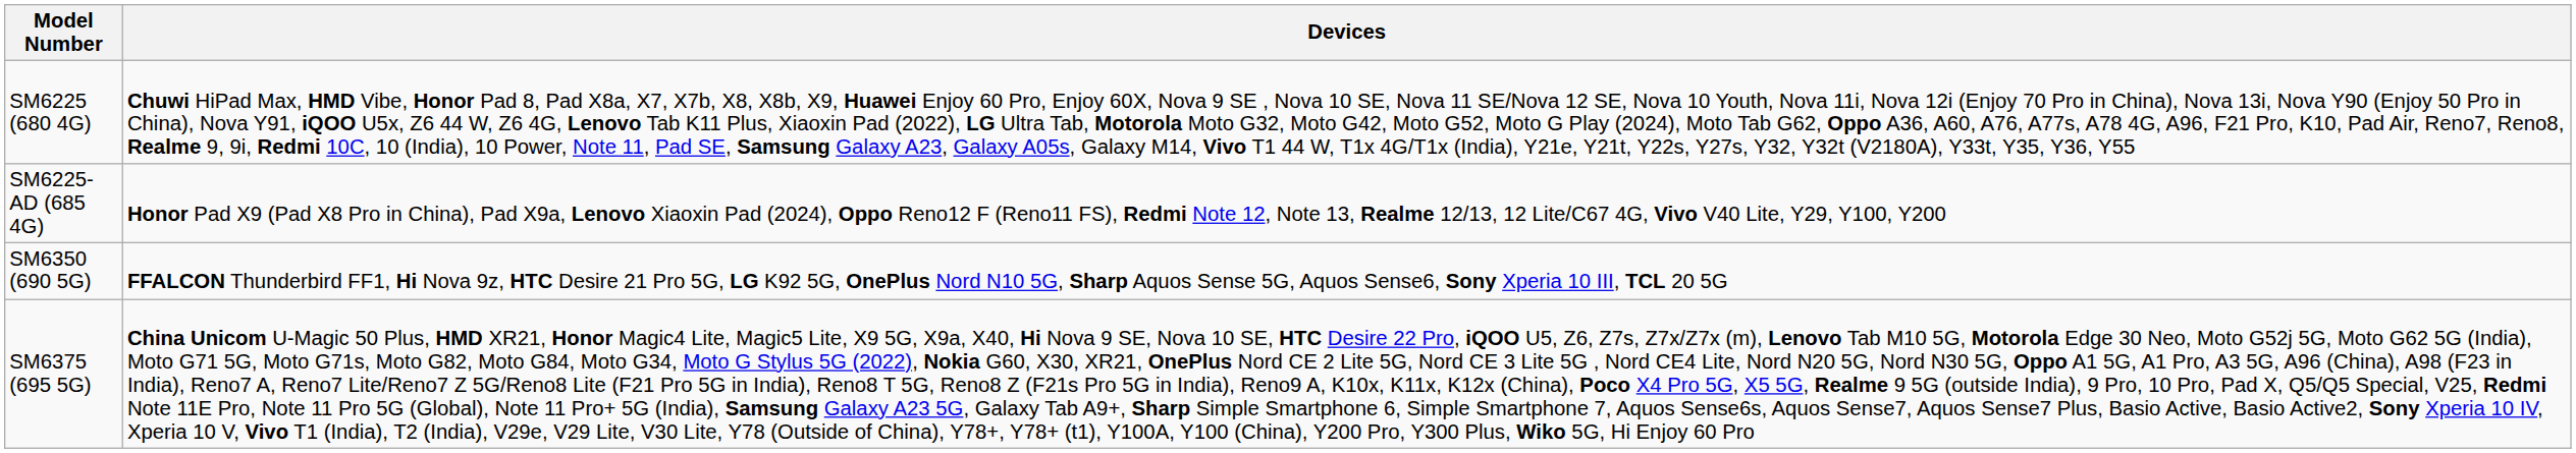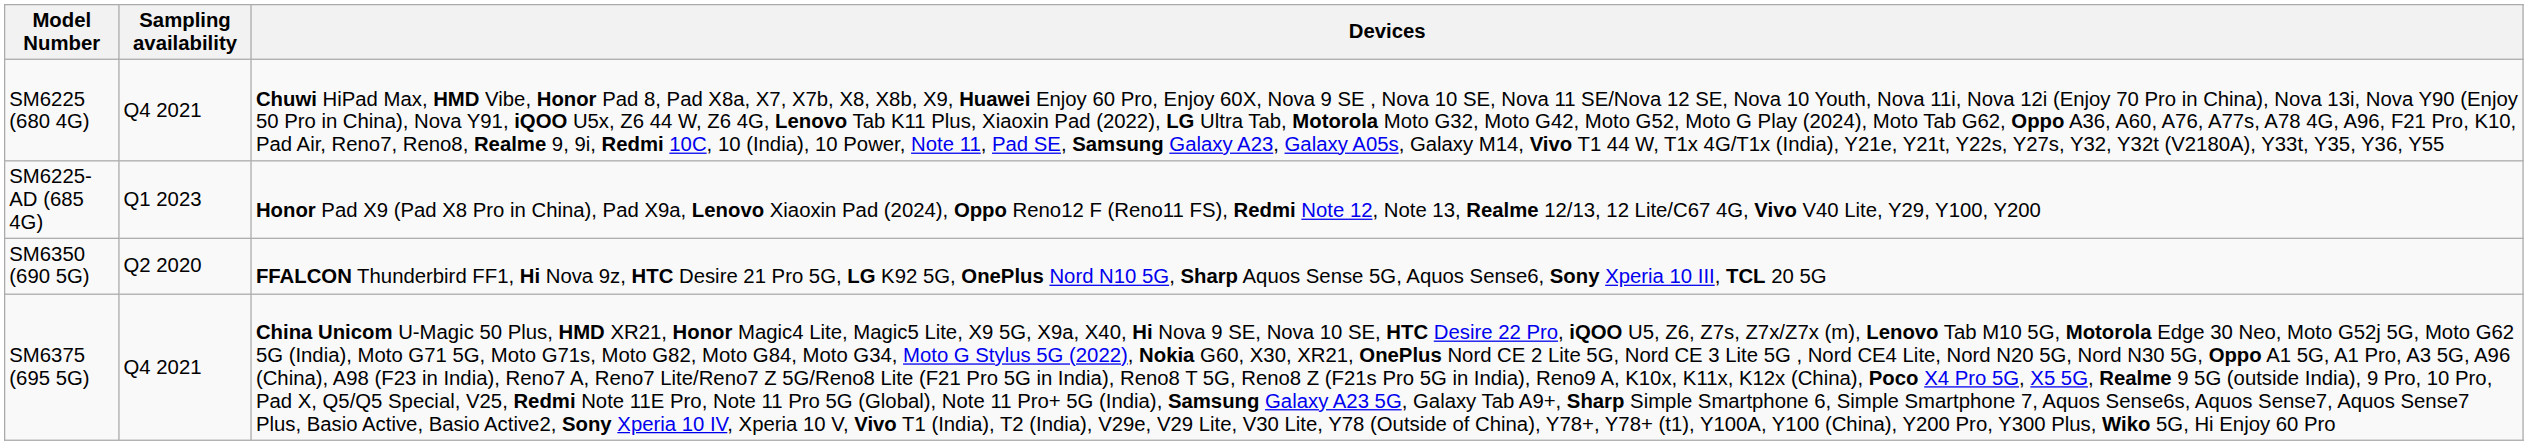 <table class="wikitable" style="width:100%">
 <tr>
 <th>Model Number</th>
+<th>Sampling availability</th>
 <th>Devices</th>
 </tr>
 <tr>
 <td>SM6225 (680 4G)</td>
+<td>Q4 2021</td>
 <td><br><strong>Chuwi</strong> HiPad Max, <strong>HMD</strong> Vibe, <strong>Honor</strong> Pad 8, Pad X8a, X7, X7b, X8, X8b, X9, <strong>Huawei</strong> Enjoy 60 Pro, Enjoy 60X, Nova 9 SE , Nova 10 SE, Nova 11 SE/Nova 12 SE, Nova 10 Youth, Nova 11i, Nova 12i (Enjoy 70 Pro in China), Nova 13i, Nova Y90 (Enjoy 50 Pro in China), Nova Y91, <strong>iQOO</strong> U5x, Z6 44 W, Z6 4G, <strong>Lenovo</strong> Tab K11 Plus, Xiaoxin Pad (2022), <strong>LG</strong> Ultra Tab, <strong>Motorola</strong> Moto G32, Moto G42, Moto G52, Moto G Play (2024), Moto Tab G62, <strong>Oppo</strong> A36, A60, A76, A77s, A78 4G, A96, F21 Pro, K10, Pad Air, Reno7, Reno8, <strong>Realme</strong> 9, 9i, <strong>Redmi</strong> <a href='#'>10C</a>, 10 (India), 10 Power, <a href='#'>Note 11</a>, <a href='#'>Pad SE</a>, <strong>Samsung</strong> <a href='#'>Galaxy A23</a>, <a href='#'>Galaxy A05s</a>, Galaxy M14, <strong>Vivo</strong> T1 44 W, T1x 4G/T1x (India), Y21e, Y21t, Y22s, Y27s, Y32, Y32t (V2180A), Y33t, Y35, Y36, Y55</td>
 </tr>
 <tr>
 <td>SM6225-AD (685 4G)</td>
+<td>Q1 2023</td>
 <td><br><strong>Honor</strong> Pad X9 (Pad X8 Pro in China), Pad X9a, <strong>Lenovo</strong> Xiaoxin Pad (2024), <strong>Oppo</strong> Reno12 F (Reno11 FS), <strong>Redmi</strong> <a href='#'>Note 12</a>, Note 13, <strong>Realme</strong> 12/13, 12 Lite/C67 4G, <strong>Vivo</strong> V40 Lite, Y29, Y100, Y200</td>
 </tr>
 <tr>
 <td>SM6350 (690 5G)</td>
+<td>Q2 2020</td>
 <td><br><strong>FFALCON</strong> Thunderbird FF1, <strong>Hi</strong> Nova 9z, <strong>HTC</strong> Desire 21 Pro 5G, <strong>LG</strong> K92 5G, <strong>OnePlus</strong> <a href='#'>Nord N10 5G</a>, <strong>Sharp</strong> Aquos Sense 5G, Aquos Sense6, <strong>Sony</strong> <a href='#'>Xperia 10 III</a>, <strong>TCL</strong> 20 5G</td>
 </tr>
 <tr>
 <td>SM6375 (695 5G)</td>
+<td>Q4 2021</td>
 <td><br><strong>China Unicom</strong> U-Magic 50 Plus, <strong>HMD</strong> XR21, <strong>Honor</strong> Magic4 Lite, Magic5 Lite, X9 5G, X9a, X40, <strong>Hi</strong> Nova 9 SE, Nova 10 SE, <strong>HTC</strong> <a href='#'>Desire 22 Pro</a>, <strong>iQOO</strong> U5, Z6, Z7s, Z7x/Z7x (m), <strong>Lenovo</strong> Tab M10 5G, <strong>Motorola</strong> Edge 30 Neo, Moto G52j 5G, Moto G62 5G (India), Moto G71 5G, Moto G71s, Moto G82, Moto G84, Moto G34, <a href='#'>Moto G Stylus 5G (2022)</a>, <strong>Nokia</strong> G60, X30, XR21, <strong>OnePlus</strong> Nord CE 2 Lite 5G, Nord CE 3 Lite 5G , Nord CE4 Lite, Nord N20 5G, Nord N30 5G, <strong>Oppo</strong> A1 5G, A1 Pro, A3 5G, A96 (China), A98 (F23 in India), Reno7 A, Reno7 Lite/Reno7 Z 5G/Reno8 Lite (F21 Pro 5G in India), Reno8 T 5G, Reno8 Z (F21s Pro 5G in India), Reno9 A, K10x, K11x, K12x (China), <strong>Poco</strong> <a href='#'>X4 Pro 5G</a>, <a href='#'>X5 5G</a>, <strong>Realme</strong> 9 5G (outside India), 9 Pro, 10 Pro, Pad X, Q5/Q5 Special, V25, <strong>Redmi</strong> Note 11E Pro, Note 11 Pro 5G (Global), Note 11 Pro+ 5G (India), <strong>Samsung</strong> <a href='#'>Galaxy A23 5G</a>, Galaxy Tab A9+, <strong>Sharp</strong> Simple Smartphone 6, Simple Smartphone 7, Aquos Sense6s, Aquos Sense7, Aquos Sense7 Plus, Basio Active, Basio Active2, <strong>Sony</strong> <a href='#'>Xperia 10 IV</a>, Xperia 10 V, <strong>Vivo</strong> T1 (India), T2 (India), V29e, V29 Lite, V30 Lite, Y78 (Outside of China), Y78+, Y78+ (t1), Y100A, Y100 (China), Y200 Pro, Y300 Plus, <strong>Wiko</strong> 5G, Hi Enjoy 60 Pro</td>
 </tr>
 </table>
